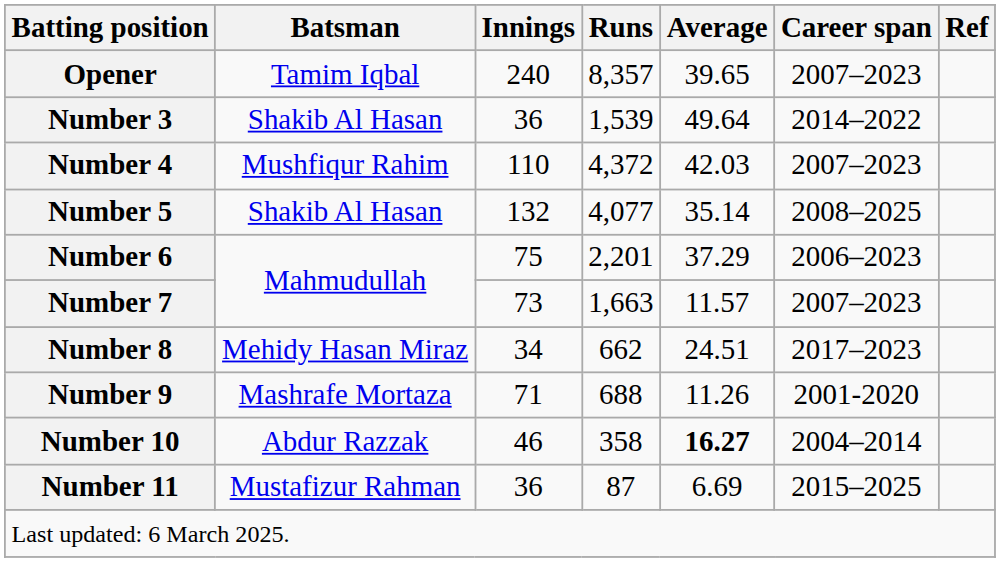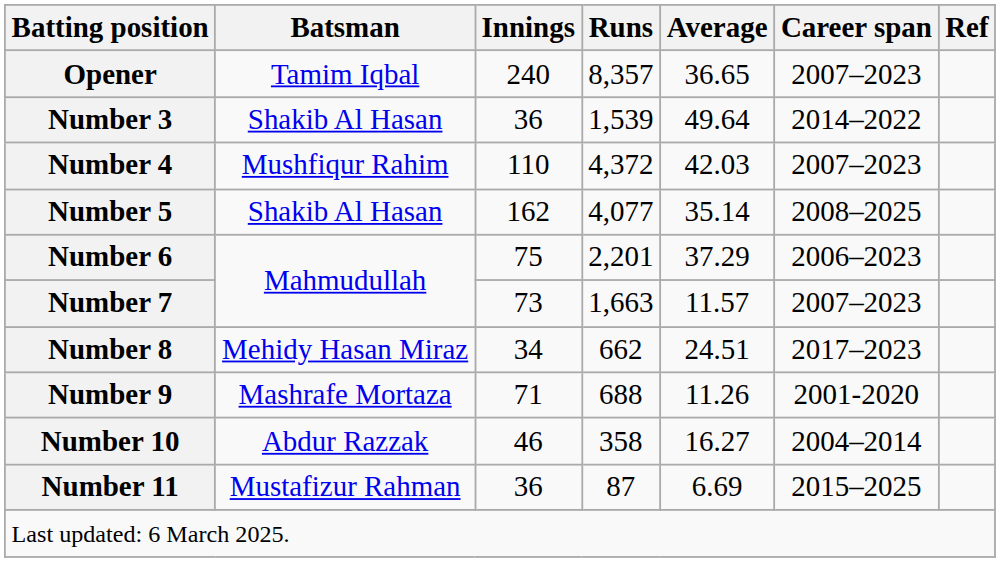 <table class="wikitable sortable" style=text-align:center;>
 <tr>
 <th scope="col">Batting position</th>
 <th scope="col">Batsman</th>
 <th scope="col">Innings</th>
 <th scope="col">Runs</th>
 <th scope="col">Average</th>
 <th scope="col">Career span</th>
 <th scope="col">Ref</th>
 </tr>
 <tr>
 <th scope=row style=text-align:center;>Opener</th>
 <td><a href='#'>Tamim Iqbal</a></td>
 <td>240</td>
 <td>8,357</td>
-<td>39.65</td>
+<td>36.65</td>
 <td>2007–2023</td>
 <td></td>
 </tr>
 <tr>
 <th scope=row style=text-align:center;>Number 3</th>
 <td><a href='#'>Shakib Al Hasan</a></td>
 <td>36</td>
 <td>1,539</td>
 <td>49.64</td>
 <td>2014–2022</td>
 <td></td>
 </tr>
 <tr>
 <th scope=row style=text-align:center;>Number 4</th>
 <td><a href='#'>Mushfiqur Rahim</a></td>
 <td>110</td>
 <td>4,372</td>
 <td>42.03</td>
 <td>2007–2023</td>
 <td></td>
 </tr>
 <tr>
 <th scope=row style=text-align:center;>Number 5</th>
 <td><a href='#'>Shakib Al Hasan</a></td>
-<td>132</td>
+<td>162</td>
 <td>4,077</td>
 <td>35.14</td>
 <td>2008–2025</td>
 <td></td>
 </tr>
 <tr>
 <th scope=row style=text-align:center;>Number 6</th>
 <td rowspan=2><a href='#'>Mahmudullah</a></td>
 <td>75</td>
 <td>2,201</td>
 <td>37.29</td>
 <td>2006–2023</td>
 <td></td>
 </tr>
 <tr>
 <th scope=row style=text-align:center;>Number 7</th>
 <td>73</td>
 <td>1,663</td>
 <td>11.57</td>
 <td>2007–2023</td>
 <td></td>
 </tr>
 <tr>
 <th scope=row style=text-align:center;>Number 8</th>
 <td><a href='#'>Mehidy Hasan Miraz</a></td>
 <td>34</td>
 <td>662</td>
 <td>24.51</td>
 <td>2017–2023</td>
 <td></td>
 </tr>
 <tr>
 <th scope=row style=text-align:center;>Number 9</th>
 <td><a href='#'>Mashrafe Mortaza</a></td>
 <td>71</td>
 <td>688</td>
 <td>11.26</td>
 <td>2001-2020</td>
 <td></td>
 </tr>
 <tr>
 <th scope=row style=text-align:center;>Number 10</th>
 <td><a href='#'>Abdur Razzak</a></td>
 <td>46</td>
 <td>358</td>
-<td><strong>16.27</strong></td>
+<td>16.27</td>
 <td>2004–2014</td>
 <td></td>
 </tr>
 <tr>
 <th scope=row style=text-align:center;>Number 11</th>
 <td><a href='#'>Mustafizur Rahman</a></td>
 <td>36</td>
 <td>87</td>
 <td>6.69</td>
 <td>2015–2025</td>
 <td></td>
 </tr>
 <tr>
 <td colspan=7 align="left"><small>Last updated: 6 March 2025.</small></td>
 </tr>
 </table>
